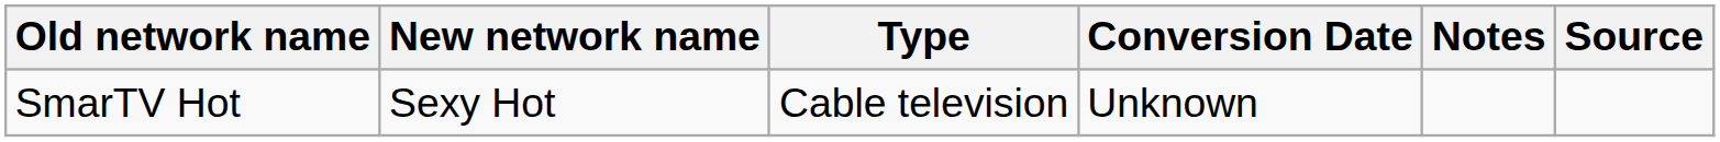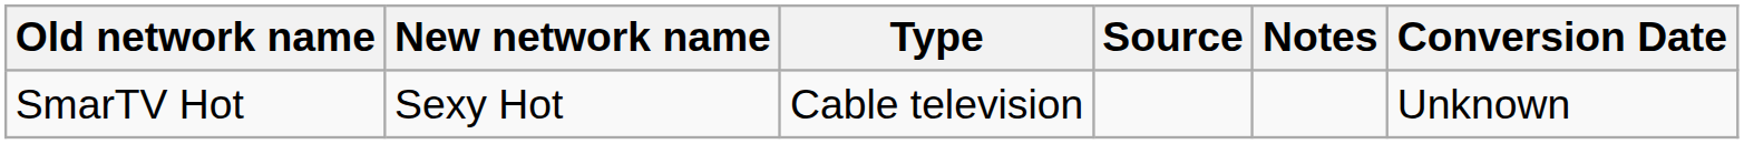 <table class="wikitable">
 <tr>
 <th>Old network name</th>
 <th>New network name</th>
 <th>Type</th>
+<th>Source</th>
+<th>Notes</th>
 <th>Conversion Date</th>
-<th>Notes</th>
-<th>Source</th>
 </tr>
 <tr>
 <td>SmarTV Hot</td>
 <td>Sexy Hot</td>
 <td>Cable television</td>
-<td>Unknown</td>
 <td></td>
 <td></td>
+<td>Unknown</td>
 </tr>
 </table>
